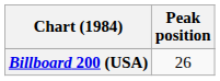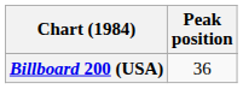 <table class="wikitable sortable plainrowheaders" style="text-align:center">
 <tr>
 <th scope="col">Chart (1984)</th>
 <th scope="col">Peak<br>position</th>
 </tr>
 <tr>
 </tr>
 <tr>
 </tr>
 <tr>
 </tr>
 <tr>
 </tr>
 <tr>
 <th scope="row"><a href='#'><em>Billboard</em> 200</a> (USA)</th>
-<td align="center">26</td>
+<td align="center">36</td>
 </tr>
 </table>
